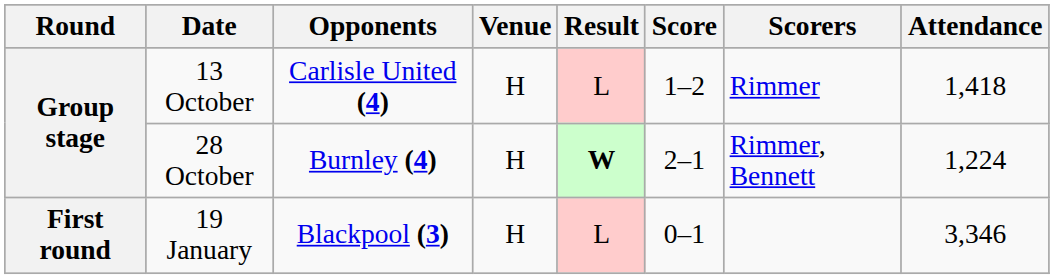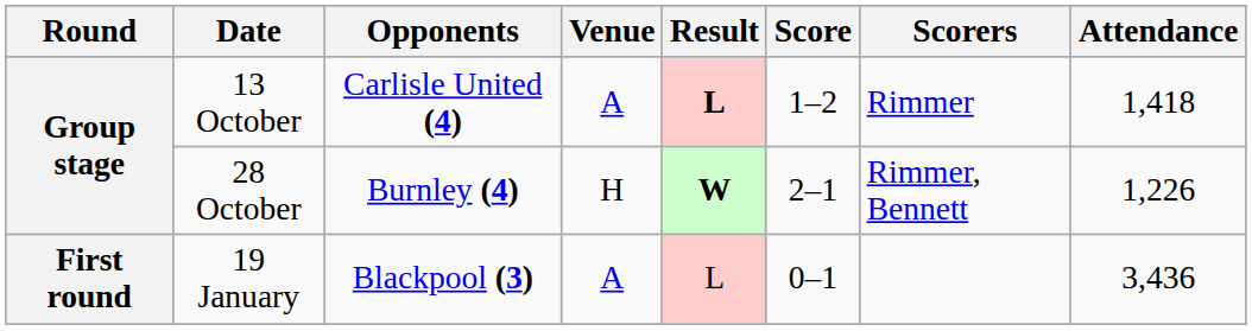 <table class="wikitable" style="text-align:center">
 <tr>
 <th>Round</th>
 <th>Date</th>
 <th>Opponents</th>
 <th>Venue</th>
 <th>Result</th>
 <th>Score</th>
 <th>Scorers</th>
 <th>Attendance</th>
 </tr>
 <tr>
 <th rowspan=2>Group stage</th>
 <td>13 October</td>
 <td><a href='#'>Carlisle United</a> <strong>(<a href='#'>4</a>)</strong></td>
-<td>H</td>
-<td style="background-color:#FFCCCC">L</td>
+<td><a href='#'>A</a></td>
+<td style="background-color:#FFCCCC"><strong>L</strong></td>
 <td>1–2</td>
 <td align="left"><a href='#'>Rimmer</a></td>
 <td>1,418</td>
 </tr>
 <tr>
 <td>28 October</td>
 <td><a href='#'>Burnley</a> <strong>(<a href='#'>4</a>)</strong></td>
 <td>H</td>
 <td style="background-color:#CCFFCC"><strong>W</strong></td>
 <td>2–1</td>
 <td align="left"><a href='#'>Rimmer</a>, <a href='#'>Bennett</a></td>
-<td>1,224</td>
+<td>1,226</td>
 </tr>
 <tr>
 <th>First round</th>
 <td>19 January</td>
 <td><a href='#'>Blackpool</a> <strong>(<a href='#'>3</a>)</strong></td>
-<td>H</td>
+<td><a href='#'>A</a></td>
 <td style="background-color:#FFCCCC">L</td>
 <td>0–1</td>
 <td align="left"></td>
-<td>3,346</td>
+<td>3,436</td>
 </tr>
 </table>
